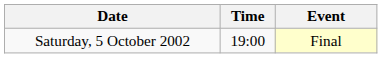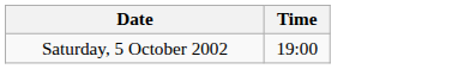 <table class = "wikitable" style="text-align:center;">
 <tr>
 <th width=220>Date</th>
 <th width=50>Time</th>
-<th width=100>Event</th>
 </tr>
 <tr>
 <td>Saturday, 5 October 2002</td>
 <td>19:00</td>
-<td bgcolor=ffffcc>Final</td>
 </tr>
 </table>
